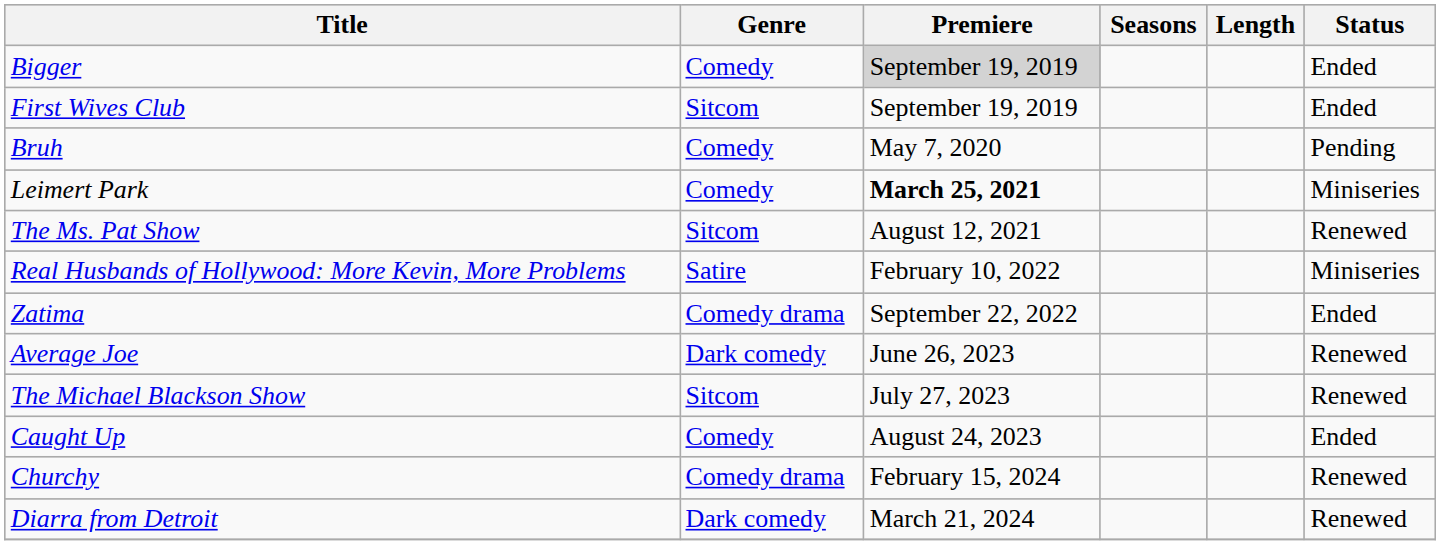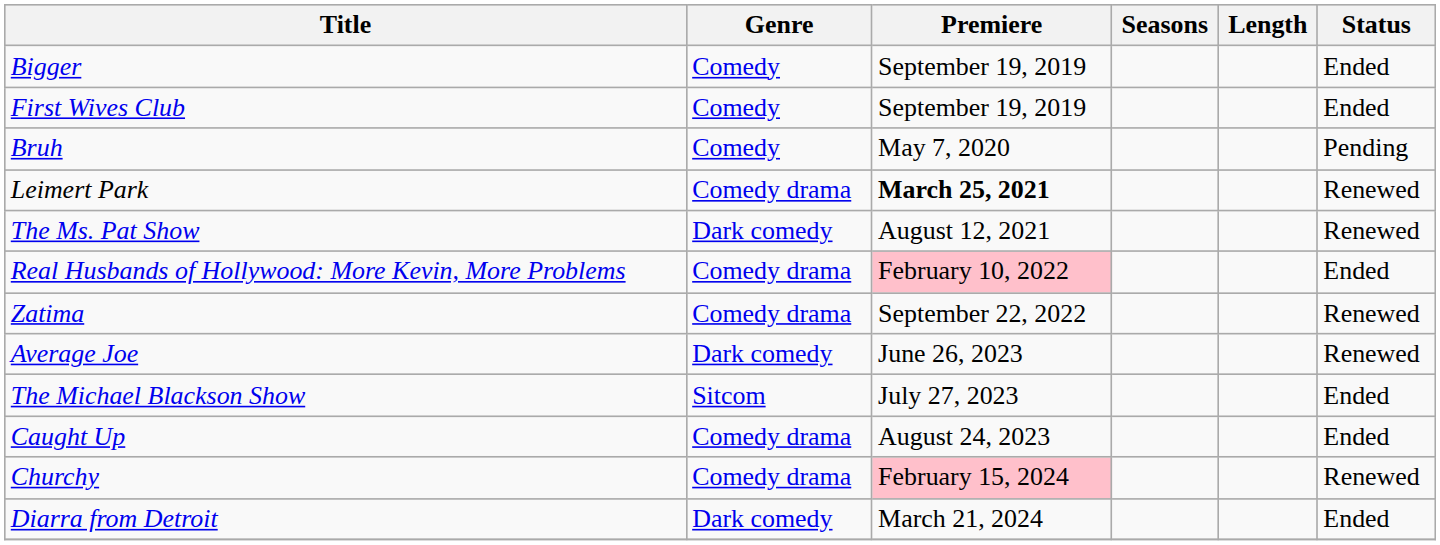 <table class="wikitable sortable" style="width:100%;">
 <tr>
 <th>Title</th>
 <th>Genre</th>
 <th>Premiere</th>
 <th>Seasons</th>
 <th>Length</th>
 <th>Status</th>
 </tr>
 <tr>
 <td><em><a href='#'>Bigger</a></em></td>
 <td><a href='#'>Comedy</a></td>
-<td style="background: lightgrey;">September 19, 2019</td>
+<td>September 19, 2019</td>
 <td></td>
 <td></td>
 <td>Ended</td>
 </tr>
 <tr>
 <td><em><a href='#'>First Wives Club</a></em></td>
-<td><a href='#'>Sitcom</a></td>
+<td><a href='#'>Comedy</a></td>
 <td>September 19, 2019</td>
 <td></td>
 <td></td>
 <td>Ended</td>
 </tr>
 <tr>
 <td><em><a href='#'>Bruh</a></em></td>
 <td><a href='#'>Comedy</a></td>
 <td>May 7, 2020</td>
 <td></td>
 <td></td>
 <td>Pending</td>
 </tr>
 <tr>
 <td><em>Leimert Park</em></td>
-<td><a href='#'>Comedy</a></td>
+<td><a href='#'>Comedy drama</a></td>
 <td><strong>March 25, 2021</strong></td>
 <td></td>
 <td></td>
-<td>Miniseries</td>
+<td>Renewed</td>
 </tr>
 <tr>
 <td><em><a href='#'>The Ms. Pat Show</a></em></td>
-<td><a href='#'>Sitcom</a></td>
+<td><a href='#'>Dark comedy</a></td>
 <td>August 12, 2021</td>
 <td></td>
 <td></td>
 <td>Renewed</td>
 </tr>
 <tr>
 <td><em><a href='#'>Real Husbands of Hollywood: More Kevin, More Problems</a></em></td>
-<td><a href='#'>Satire</a></td>
-<td>February 10, 2022</td>
+<td><a href='#'>Comedy drama</a></td>
+<td style="background: pink;">February 10, 2022</td>
 <td></td>
 <td></td>
-<td>Miniseries</td>
+<td>Ended</td>
 </tr>
 <tr>
 <td><em><a href='#'>Zatima</a></em></td>
 <td><a href='#'>Comedy drama</a></td>
 <td>September 22, 2022</td>
 <td></td>
 <td></td>
-<td>Ended</td>
+<td>Renewed</td>
 </tr>
 <tr>
 <td><em><a href='#'>Average Joe</a></em></td>
 <td><a href='#'>Dark comedy</a></td>
 <td>June 26, 2023</td>
 <td></td>
 <td></td>
 <td>Renewed</td>
 </tr>
 <tr>
 <td><em><a href='#'>The Michael Blackson Show</a></em></td>
 <td><a href='#'>Sitcom</a></td>
 <td>July 27, 2023</td>
 <td></td>
 <td></td>
-<td>Renewed</td>
+<td>Ended</td>
 </tr>
 <tr>
 <td><em><a href='#'>Caught Up</a></em></td>
-<td><a href='#'>Comedy</a></td>
+<td><a href='#'>Comedy drama</a></td>
 <td>August 24, 2023</td>
 <td></td>
 <td></td>
 <td>Ended</td>
 </tr>
 <tr>
 <td><em><a href='#'>Churchy</a></em></td>
 <td><a href='#'>Comedy drama</a></td>
-<td>February 15, 2024</td>
+<td style="background: pink;">February 15, 2024</td>
 <td></td>
 <td></td>
 <td>Renewed</td>
 </tr>
 <tr>
 <td><em><a href='#'>Diarra from Detroit</a></em></td>
 <td><a href='#'>Dark comedy</a></td>
 <td>March 21, 2024</td>
 <td></td>
 <td></td>
-<td>Renewed</td>
+<td>Ended</td>
 </tr>
 <tr>
 </tr>
 </table>
